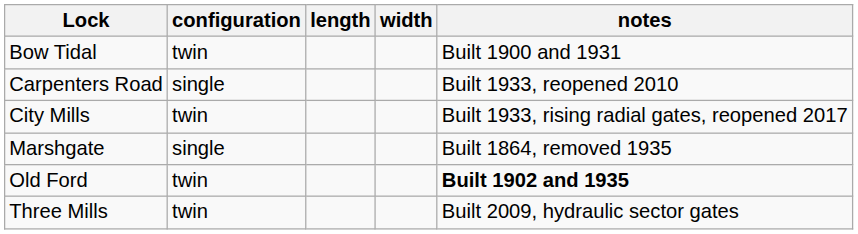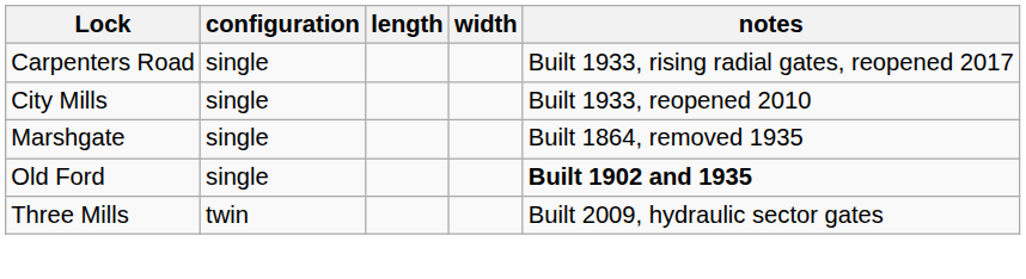 <table class="wikitable">
 <tr>
 <th>Lock</th>
 <th>configuration</th>
 <th>length</th>
 <th>width</th>
 <th>notes</th>
 </tr>
 <tr>
-<td>Bow Tidal</td>
-<td>twin</td>
-<td></td>
-<td></td>
-<td>Built 1900 and 1931</td>
-</tr>
-<tr>
 <td>Carpenters Road</td>
 <td>single</td>
 <td></td>
 <td></td>
-<td>Built 1933, reopened 2010</td>
+<td>Built 1933, rising radial gates, reopened 2017</td>
 </tr>
 <tr>
 <td>City Mills</td>
-<td>twin</td>
+<td>single</td>
 <td></td>
 <td></td>
-<td>Built 1933, rising radial gates, reopened 2017</td>
+<td>Built 1933, reopened 2010</td>
 </tr>
 <tr>
 <td>Marshgate</td>
 <td>single</td>
 <td></td>
 <td></td>
 <td>Built 1864, removed 1935</td>
 </tr>
 <tr>
 <td>Old Ford</td>
-<td>twin</td>
+<td>single</td>
 <td></td>
 <td></td>
 <td><strong>Built 1902 and 1935</strong></td>
 </tr>
 <tr>
 <td>Three Mills</td>
 <td>twin</td>
 <td></td>
 <td></td>
 <td>Built 2009, hydraulic sector gates</td>
 </tr>
 </table>
